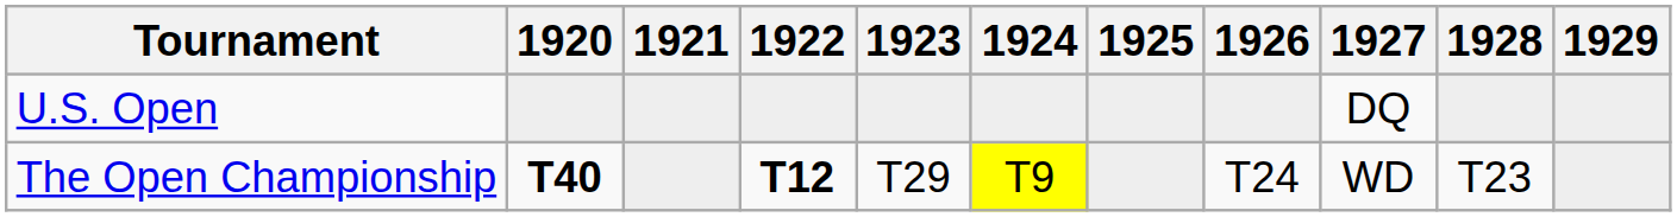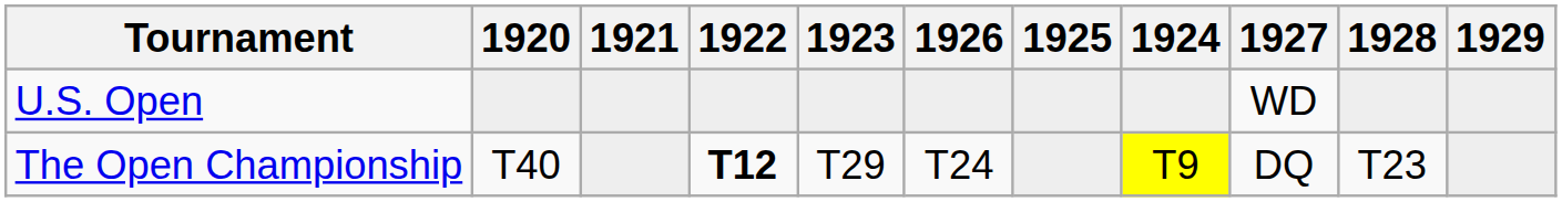 <table class="wikitable" style="font-size:95%;text-align:center;">
 <tr>
 <th>Tournament</th>
 <th>1920</th>
 <th>1921</th>
 <th>1922</th>
 <th>1923</th>
+<th>1926</th>
+<th>1925</th>
 <th>1924</th>
-<th>1925</th>
-<th>1926</th>
 <th>1927</th>
 <th>1928</th>
 <th>1929</th>
 </tr>
 <tr>
 <td align=left><a href='#'>U.S. Open</a></td>
 <td style="background:#eeeeee;"></td>
 <td style="background:#eeeeee;"></td>
 <td style="background:#eeeeee;"></td>
 <td style="background:#eeeeee;"></td>
 <td style="background:#eeeeee;"></td>
 <td style="background:#eeeeee;"></td>
 <td style="background:#eeeeee;"></td>
-<td>DQ</td>
+<td>WD</td>
 <td style="background:#eeeeee;"></td>
 <td style="background:#eeeeee;"></td>
 </tr>
 <tr>
 <td align=left><a href='#'>The Open Championship</a></td>
-<td><strong>T40</strong></td>
+<td>T40</td>
 <td style="background:#eeeeee;"></td>
 <td><strong>T12</strong></td>
 <td>T29</td>
+<td>T24</td>
+<td style="background:#eeeeee;"></td>
 <td style="background:yellow;">T9</td>
-<td style="background:#eeeeee;"></td>
-<td>T24</td>
-<td>WD</td>
+<td>DQ</td>
 <td>T23</td>
 <td style="background:#eeeeee;"></td>
 </tr>
 </table>
